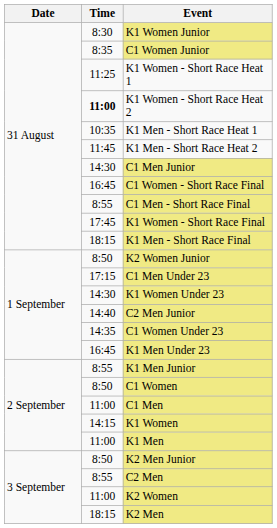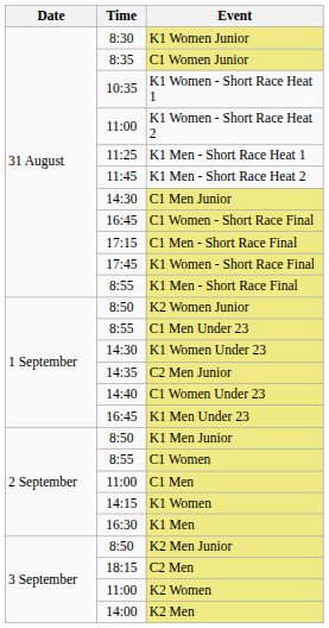 <table class=wikitable>
 <tr>
 <th width=100px>Date</th>
 <th width=50px>Time</th>
 <th width=200px>Event</th>
 </tr>
 <tr>
 <td rowspan=11>31 August</td>
 <td align=center>8:30</td>
 <td bgcolor=F0EA84>K1 Women Junior</td>
 </tr>
 <tr>
 <td align=center>8:35</td>
 <td bgcolor=F0EA84>C1 Women Junior</td>
 </tr>
 <tr>
-<td align=center>11:25</td>
+<td align=center>10:35</td>
 <td>K1 Women - Short Race Heat 1</td>
 </tr>
 <tr>
-<td align=center><strong>11:00</strong></td>
+<td align=center>11:00</td>
 <td>K1 Women - Short Race Heat 2</td>
 </tr>
 <tr>
-<td align=center>10:35</td>
+<td align=center>11:25</td>
 <td>K1 Men - Short Race Heat 1</td>
 </tr>
 <tr>
 <td align=center>11:45</td>
 <td>K1 Men - Short Race Heat 2</td>
 </tr>
 <tr>
 <td align=center>14:30</td>
 <td bgcolor=F0EA84>C1 Men Junior</td>
 </tr>
 <tr>
 <td align=center>16:45</td>
 <td bgcolor=F0EA84>C1 Women - Short Race Final</td>
 </tr>
 <tr>
-<td align=center>8:55</td>
+<td align=center>17:15</td>
 <td bgcolor=F0EA84>C1 Men - Short Race Final</td>
 </tr>
 <tr>
 <td align=center>17:45</td>
 <td bgcolor=F0EA84>K1 Women - Short Race Final</td>
 </tr>
 <tr>
-<td align=center>18:15</td>
+<td align=center>8:55</td>
 <td bgcolor=F0EA84>K1 Men - Short Race Final</td>
 </tr>
 <tr>
 <td rowspan=6>1 September</td>
 <td align=center>8:50</td>
 <td bgcolor=F0EA84>K2 Women Junior</td>
 </tr>
 <tr>
-<td align=center>17:15</td>
+<td align=center>8:55</td>
 <td bgcolor=F0EA84>C1 Men Under 23</td>
 </tr>
 <tr>
 <td align=center>14:30</td>
 <td bgcolor=F0EA84>K1 Women Under 23</td>
 </tr>
 <tr>
-<td align=center>14:40</td>
+<td align=center>14:35</td>
 <td bgcolor=F0EA84>C2 Men Junior</td>
 </tr>
 <tr>
-<td align=center>14:35</td>
+<td align=center>14:40</td>
 <td bgcolor=F0EA84>C1 Women Under 23</td>
 </tr>
 <tr>
 <td align=center>16:45</td>
 <td bgcolor=F0EA84>K1 Men Under 23</td>
 </tr>
 <tr>
 <td rowspan=5>2 September</td>
-<td align=center>8:55</td>
+<td align=center>8:50</td>
 <td bgcolor=F0EA84>K1 Men Junior</td>
 </tr>
 <tr>
-<td align=center>8:50</td>
+<td align=center>8:55</td>
 <td bgcolor=F0EA84>C1 Women</td>
 </tr>
 <tr>
 <td align=center>11:00</td>
 <td bgcolor=F0EA84>C1 Men</td>
 </tr>
 <tr>
 <td align=center>14:15</td>
 <td bgcolor=F0EA84>K1 Women</td>
 </tr>
 <tr>
-<td align=center>11:00</td>
+<td align=center>16:30</td>
 <td bgcolor=F0EA84>K1 Men</td>
 </tr>
 <tr>
 <td rowspan=4>3 September</td>
 <td align=center>8:50</td>
 <td bgcolor=F0EA84>K2 Men Junior</td>
 </tr>
 <tr>
-<td align=center>8:55</td>
+<td align=center>18:15</td>
 <td bgcolor=F0EA84>C2 Men</td>
 </tr>
 <tr>
 <td align=center>11:00</td>
 <td bgcolor=F0EA84>K2 Women</td>
 </tr>
 <tr>
-<td align=center>18:15</td>
+<td align=center>14:00</td>
 <td bgcolor=F0EA84>K2 Men</td>
 </tr>
 </table>
